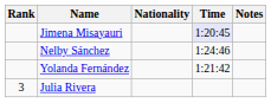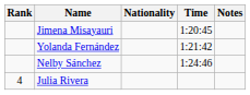 <table class="wikitable sortable" style="text-align:center">
 <tr>
 <th>Rank</th>
 <th>Name</th>
 <th>Nationality</th>
 <th>Time</th>
 <th>Notes</th>
 </tr>
 <tr>
 <td></td>
 <td align=left><a href='#'>Jimena Misayauri</a></td>
 <td align=left></td>
-<td style="background: lavender;">1:20:45</td>
+<td>1:20:45</td>
+<td></td>
+</tr>
+<tr>
+<td></td>
+<td align=left><a href='#'>Yolanda Fernández</a></td>
+<td align=left></td>
+<td>1:21:42</td>
 <td></td>
 </tr>
 <tr>
 <td></td>
 <td align=left><a href='#'>Nelby Sánchez</a></td>
 <td align=left></td>
 <td>1:24:46</td>
 <td></td>
 </tr>
 <tr>
-<td></td>
-<td align=left><a href='#'>Yolanda Fernández</a></td>
-<td align=left></td>
-<td>1:21:42</td>
-<td></td>
-</tr>
-<tr>
-<td>3</td>
+<td>4</td>
 <td align=left><a href='#'>Julia Rivera</a></td>
 <td align=left></td>
 <td></td>
 <td></td>
 </tr>
 </table>
